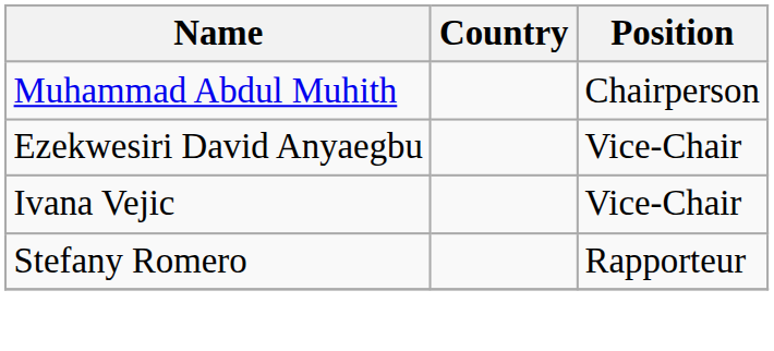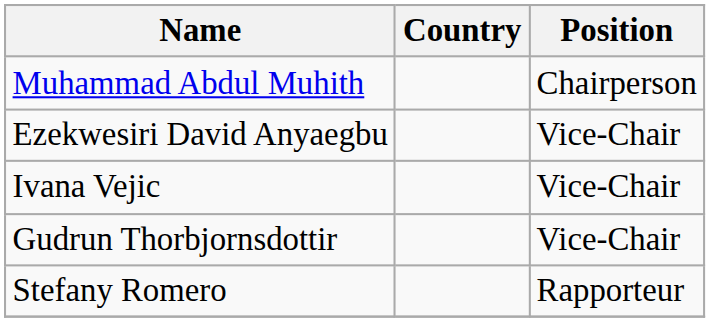 <table class="wikitable">
 <tr>
 <th>Name</th>
 <th>Country</th>
 <th>Position</th>
 </tr>
 <tr>
 <td><a href='#'>Muhammad Abdul Muhith</a></td>
 <td></td>
 <td>Chairperson</td>
 </tr>
 <tr>
 <td>Ezekwesiri David Anyaegbu</td>
 <td></td>
 <td>Vice-Chair</td>
 </tr>
 <tr>
 <td>Ivana Vejic</td>
 <td></td>
 <td>Vice-Chair</td>
 </tr>
 <tr>
+<td>Gudrun Thorbjornsdottir</td>
+<td></td>
+<td>Vice-Chair</td>
+</tr>
+<tr>
 <td>Stefany Romero</td>
 <td></td>
 <td>Rapporteur</td>
 </tr>
 <tr>
 </tr>
 </table>
